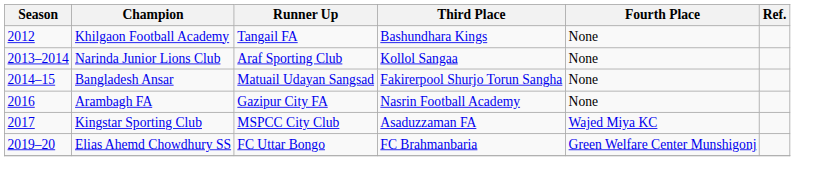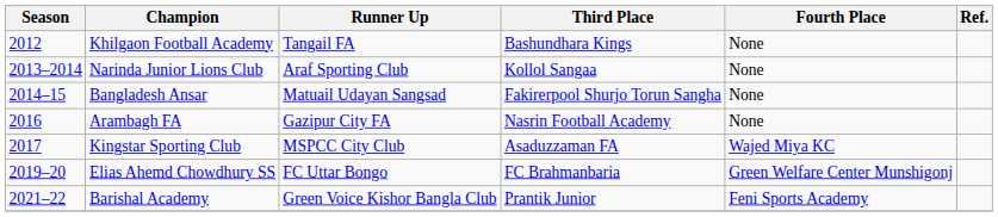 <table class="wikitable">
 <tr>
 <th>Season</th>
 <th>Champion</th>
 <th>Runner Up</th>
 <th>Third Place</th>
 <th>Fourth Place</th>
 <th>Ref.</th>
 </tr>
 <tr>
 <td><a href='#'>2012</a></td>
 <td><a href='#'>Khilgaon Football Academy</a></td>
 <td><a href='#'>Tangail FA</a></td>
 <td><a href='#'>Bashundhara Kings</a></td>
 <td>None</td>
 <td></td>
 </tr>
 <tr>
 <td><a href='#'>2013–2014</a></td>
 <td><a href='#'>Narinda Junior Lions Club</a></td>
 <td><a href='#'>Araf Sporting Club</a></td>
 <td><a href='#'>Kollol Sangaa</a></td>
 <td>None</td>
 <td></td>
 </tr>
 <tr>
 <td><a href='#'>2014–15</a></td>
 <td><a href='#'>Bangladesh Ansar</a></td>
 <td><a href='#'>Matuail Udayan Sangsad</a></td>
 <td><a href='#'>Fakirerpool Shurjo Torun Sangha</a></td>
 <td>None</td>
 <td></td>
 </tr>
 <tr>
 <td><a href='#'>2016</a></td>
 <td><a href='#'>Arambagh FA</a></td>
 <td><a href='#'>Gazipur City FA</a></td>
 <td><a href='#'>Nasrin Football Academy</a></td>
 <td>None</td>
 <td></td>
 </tr>
 <tr>
 <td><a href='#'>2017</a></td>
 <td><a href='#'>Kingstar Sporting Club</a></td>
 <td><a href='#'>MSPCC City Club</a></td>
 <td><a href='#'>Asaduzzaman FA</a></td>
 <td><a href='#'>Wajed Miya KC</a></td>
 <td></td>
 </tr>
 <tr>
 <td><a href='#'>2019–20</a></td>
 <td><a href='#'>Elias Ahemd Chowdhury SS</a></td>
 <td><a href='#'>FC Uttar Bongo</a></td>
 <td><a href='#'>FC Brahmanbaria</a></td>
 <td><a href='#'>Green Welfare Center Munshigonj</a></td>
 <td></td>
 </tr>
 <tr>
+<td><a href='#'>2021–22</a></td>
+<td><a href='#'>Barishal Academy</a></td>
+<td><a href='#'>Green Voice Kishor Bangla Club</a></td>
+<td><a href='#'>Prantik Junior</a></td>
+<td><a href='#'>Feni Sports Academy</a></td>
+<td></td>
+</tr>
+<tr>
 </tr>
 </table>
